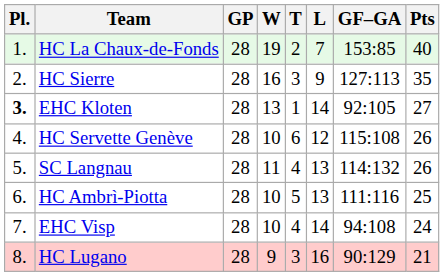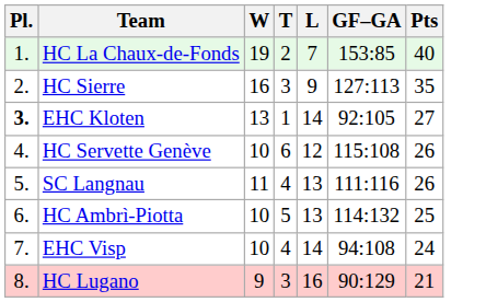 <table class="wikitable">
 <tr>
 <th>Pl.</th>
 <th>Team</th>
-<th>GP</th>
 <th>W</th>
 <th>T</th>
 <th>L</th>
 <th>GF–GA</th>
 <th>Pts</th>
 </tr>
 <tr align="center " bgcolor="#e6fae6">
 <td>1.</td>
 <td align="left"><a href='#'>HC La Chaux-de-Fonds</a></td>
-<td>28</td>
 <td>19</td>
 <td>2</td>
 <td>7</td>
 <td>153:85</td>
 <td>40</td>
 </tr>
 <tr align="center "  bgcolor="#FFFFFF">
 <td>2.</td>
 <td align="left"><a href='#'>HC Sierre</a></td>
-<td>28</td>
 <td>16</td>
 <td>3</td>
 <td>9</td>
 <td>127:113</td>
 <td>35</td>
 </tr>
 <tr align="center "  bgcolor="#FFFFFF">
 <td><strong>3.</strong></td>
 <td align="left"><a href='#'>EHC Kloten</a></td>
-<td>28</td>
 <td>13</td>
 <td>1</td>
 <td>14</td>
 <td>92:105</td>
 <td>27</td>
 </tr>
 <tr align="center "  bgcolor="#FFFFFF">
 <td>4.</td>
 <td align="left"><a href='#'>HC Servette Genève</a></td>
-<td>28</td>
 <td>10</td>
 <td>6</td>
 <td>12</td>
 <td>115:108</td>
 <td>26</td>
 </tr>
 <tr align="center " bgcolor="#FFFFFF">
 <td>5.</td>
 <td align="left"><a href='#'>SC Langnau</a></td>
-<td>28</td>
 <td>11</td>
 <td>4</td>
 <td>13</td>
-<td>114:132</td>
+<td>111:116</td>
 <td>26</td>
 </tr>
 <tr align="center "  bgcolor="#FFFFFF">
 <td>6.</td>
 <td align="left"><a href='#'>HC Ambrì-Piotta</a></td>
-<td>28</td>
 <td>10</td>
 <td>5</td>
 <td>13</td>
-<td>111:116</td>
+<td>114:132</td>
 <td>25</td>
 </tr>
 <tr align="center "  bgcolor="#FFFFFF">
 <td>7.</td>
 <td align="left"><a href='#'>EHC Visp</a></td>
-<td>28</td>
 <td>10</td>
 <td>4</td>
 <td>14</td>
 <td>94:108</td>
 <td>24</td>
 </tr>
 <tr align="center "  bgcolor="#ffcccc">
 <td>8.</td>
 <td align="left"><a href='#'>HC Lugano</a></td>
-<td>28</td>
 <td>9</td>
 <td>3</td>
 <td>16</td>
 <td>90:129</td>
 <td>21</td>
 </tr>
 </table>
